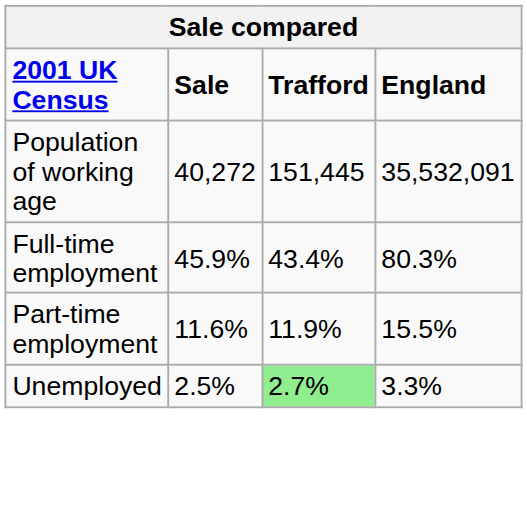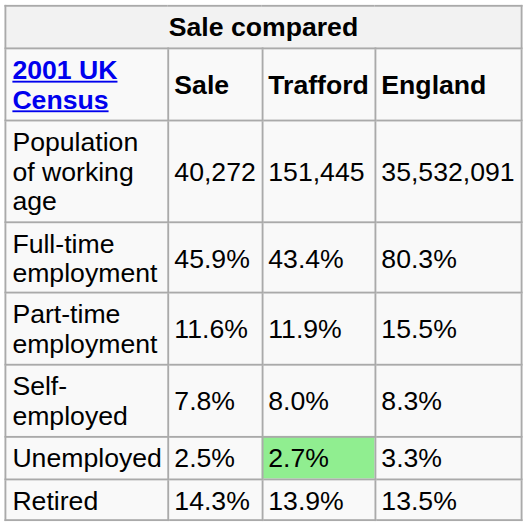 <table class="wikitable" style="float: right; margin-left: 1em; width: 40%; font-size: 90%;" cellspacing="5">
 <tr>
 <th colspan="4"><strong>Sale compared</strong></th>
 </tr>
 <tr>
 <td><strong><a href='#'>2001 UK Census</a></strong></td>
 <td><strong>Sale</strong></td>
 <td><strong>Trafford</strong></td>
 <td><strong>England</strong></td>
 </tr>
 <tr>
 <td>Population of working age</td>
 <td>40,272</td>
 <td>151,445</td>
 <td>35,532,091</td>
 </tr>
 <tr>
 <td>Full-time employment</td>
 <td>45.9%</td>
 <td>43.4%</td>
 <td>80.3%</td>
 </tr>
 <tr>
 <td>Part-time employment</td>
 <td>11.6%</td>
 <td>11.9%</td>
 <td>15.5%</td>
 </tr>
 <tr>
+<td>Self-employed</td>
+<td>7.8%</td>
+<td>8.0%</td>
+<td>8.3%</td>
+</tr>
+<tr>
 <td>Unemployed</td>
 <td>2.5%</td>
 <td style="background: lightgreen;">2.7%</td>
 <td>3.3%</td>
 </tr>
+<tr>
+<td>Retired</td>
+<td>14.3%</td>
+<td>13.9%</td>
+<td>13.5%</td>
+</tr>
 </table>
